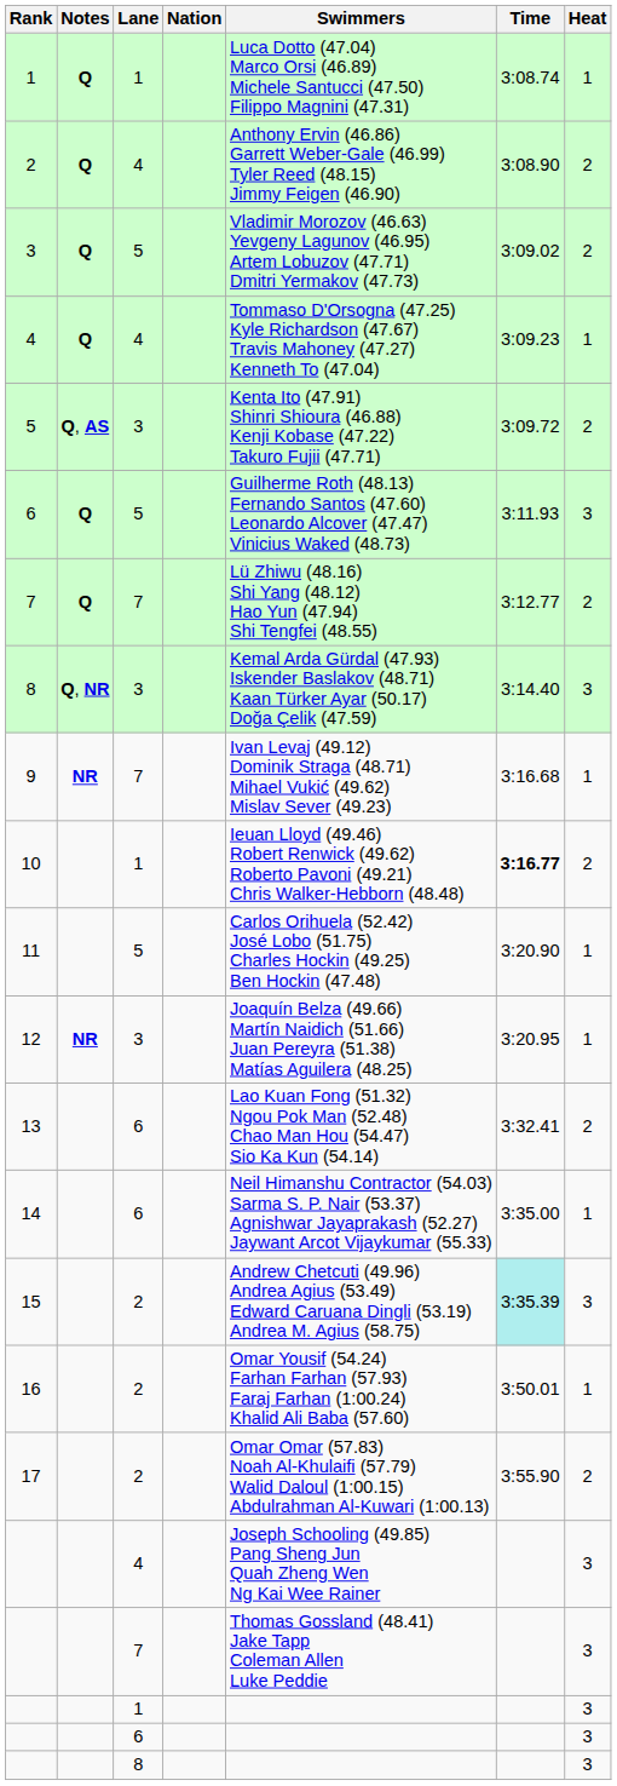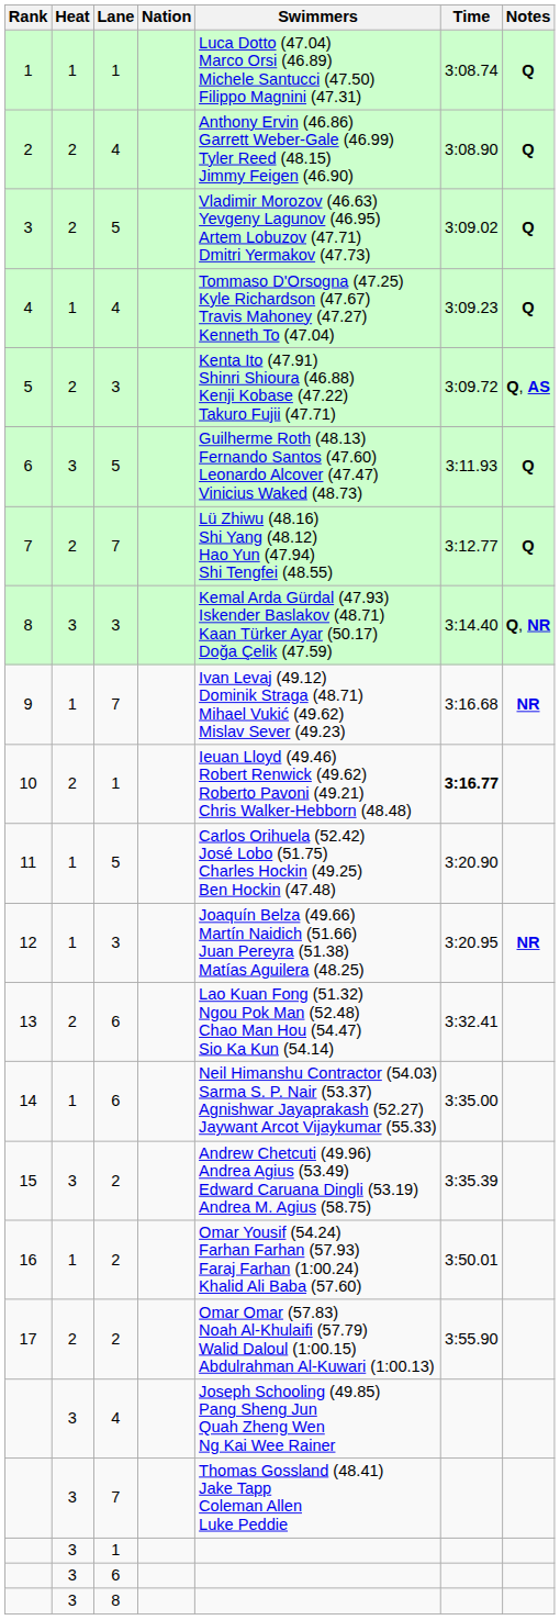 <table class="wikitable sortable" style="text-align:center">
 <tr>
 <th>Rank</th>
-<th>Notes</th>
+<th>Heat</th>
 <th>Lane</th>
 <th>Nation</th>
 <th>Swimmers</th>
 <th>Time</th>
-<th>Heat</th>
+<th>Notes</th>
 </tr>
 <tr bgcolor=ccffcc>
 <td>1</td>
-<td><strong>Q</strong></td>
+<td>1</td>
 <td>1</td>
 <td align=left></td>
 <td align=left><a href='#'>Luca Dotto</a> (47.04)<br><a href='#'>Marco Orsi</a> (46.89)<br><a href='#'>Michele Santucci</a> (47.50)<br><a href='#'>Filippo Magnini</a> (47.31)</td>
 <td>3:08.74</td>
-<td>1</td>
+<td><strong>Q</strong></td>
 </tr>
 <tr bgcolor=ccffcc>
 <td>2</td>
-<td><strong>Q</strong></td>
+<td>2</td>
 <td>4</td>
 <td align=left></td>
 <td align=left><a href='#'>Anthony Ervin</a> (46.86)<br><a href='#'>Garrett Weber-Gale</a> (46.99)<br><a href='#'>Tyler Reed</a> (48.15)<br><a href='#'>Jimmy Feigen</a> (46.90)</td>
 <td>3:08.90</td>
-<td>2</td>
+<td><strong>Q</strong></td>
 </tr>
 <tr bgcolor=ccffcc>
 <td>3</td>
-<td><strong>Q</strong></td>
+<td>2</td>
 <td>5</td>
 <td align=left></td>
 <td align=left><a href='#'>Vladimir Morozov</a> (46.63)<br><a href='#'>Yevgeny Lagunov</a> (46.95)<br><a href='#'>Artem Lobuzov</a> (47.71)<br><a href='#'>Dmitri Yermakov</a> (47.73)</td>
 <td>3:09.02</td>
-<td>2</td>
+<td><strong>Q</strong></td>
 </tr>
 <tr bgcolor=ccffcc>
 <td>4</td>
-<td><strong>Q</strong></td>
+<td>1</td>
 <td>4</td>
 <td align=left></td>
 <td align=left><a href='#'>Tommaso D'Orsogna</a> (47.25)<br><a href='#'>Kyle Richardson</a> (47.67)<br><a href='#'>Travis Mahoney</a> (47.27)<br><a href='#'>Kenneth To</a> (47.04)</td>
 <td>3:09.23</td>
-<td>1</td>
+<td><strong>Q</strong></td>
 </tr>
 <tr bgcolor=ccffcc>
 <td>5</td>
-<td><strong>Q</strong>, <strong><a href='#'>AS</a></strong></td>
+<td>2</td>
 <td>3</td>
 <td align=left></td>
 <td align=left><a href='#'>Kenta Ito</a> (47.91)<br><a href='#'>Shinri Shioura</a> (46.88)<br><a href='#'>Kenji Kobase</a> (47.22)<br><a href='#'>Takuro Fujii</a> (47.71)</td>
 <td>3:09.72</td>
-<td>2</td>
+<td><strong>Q</strong>, <strong><a href='#'>AS</a></strong></td>
 </tr>
 <tr bgcolor=ccffcc>
 <td>6</td>
-<td><strong>Q</strong></td>
+<td>3</td>
 <td>5</td>
 <td align=left></td>
 <td align=left><a href='#'>Guilherme Roth</a> (48.13)<br><a href='#'>Fernando Santos</a> (47.60)<br><a href='#'>Leonardo Alcover</a> (47.47)<br><a href='#'>Vinicius Waked</a> (48.73)</td>
 <td>3:11.93</td>
-<td>3</td>
+<td><strong>Q</strong></td>
 </tr>
 <tr bgcolor=ccffcc>
 <td>7</td>
-<td><strong>Q</strong></td>
+<td>2</td>
 <td>7</td>
 <td align=left></td>
 <td align=left><a href='#'>Lü Zhiwu</a> (48.16)<br><a href='#'>Shi Yang</a> (48.12)<br><a href='#'>Hao Yun</a> (47.94)<br><a href='#'>Shi Tengfei</a> (48.55)</td>
 <td>3:12.77</td>
-<td>2</td>
+<td><strong>Q</strong></td>
 </tr>
 <tr bgcolor=ccffcc>
 <td>8</td>
-<td><strong>Q</strong>, <strong><a href='#'>NR</a></strong></td>
+<td>3</td>
 <td>3</td>
 <td align=left></td>
 <td align=left><a href='#'>Kemal Arda Gürdal</a> (47.93)<br><a href='#'>Iskender Baslakov</a> (48.71)<br><a href='#'>Kaan Türker Ayar</a> (50.17)<br><a href='#'>Doğa Çelik</a> (47.59)</td>
 <td>3:14.40</td>
-<td>3</td>
+<td><strong>Q</strong>, <strong><a href='#'>NR</a></strong></td>
 </tr>
 <tr>
 <td>9</td>
-<td><strong><a href='#'>NR</a></strong></td>
+<td>1</td>
 <td>7</td>
 <td align=left></td>
 <td align=left><a href='#'>Ivan Levaj</a> (49.12)<br><a href='#'>Dominik Straga</a> (48.71)<br><a href='#'>Mihael Vukić</a> (49.62)<br><a href='#'>Mislav Sever</a> (49.23)</td>
 <td>3:16.68</td>
-<td>1</td>
+<td><strong><a href='#'>NR</a></strong></td>
 </tr>
 <tr>
 <td>10</td>
-<td></td>
+<td>2</td>
 <td>1</td>
 <td align=left></td>
 <td align=left><a href='#'>Ieuan Lloyd</a> (49.46)<br><a href='#'>Robert Renwick</a> (49.62)<br><a href='#'>Roberto Pavoni</a> (49.21)<br><a href='#'>Chris Walker-Hebborn</a> (48.48)</td>
 <td><strong>3:16.77</strong></td>
-<td>2</td>
+<td></td>
 </tr>
 <tr>
 <td>11</td>
-<td></td>
+<td>1</td>
 <td>5</td>
 <td align=left></td>
 <td align=left><a href='#'>Carlos Orihuela</a> (52.42)<br><a href='#'>José Lobo</a> (51.75)<br><a href='#'>Charles Hockin</a> (49.25)<br><a href='#'>Ben Hockin</a> (47.48)</td>
 <td>3:20.90</td>
-<td>1</td>
+<td></td>
 </tr>
 <tr>
 <td>12</td>
-<td><strong><a href='#'>NR</a></strong></td>
+<td>1</td>
 <td>3</td>
 <td align=left></td>
 <td align=left><a href='#'>Joaquín Belza</a> (49.66)<br><a href='#'>Martín Naidich</a> (51.66)<br><a href='#'>Juan Pereyra</a> (51.38)<br><a href='#'>Matías Aguilera</a> (48.25)</td>
 <td>3:20.95</td>
-<td>1</td>
+<td><strong><a href='#'>NR</a></strong></td>
 </tr>
 <tr>
 <td>13</td>
-<td></td>
+<td>2</td>
 <td>6</td>
 <td align=left></td>
 <td align=left><a href='#'>Lao Kuan Fong</a> (51.32)<br><a href='#'>Ngou Pok Man</a> (52.48)<br><a href='#'>Chao Man Hou</a> (54.47)<br><a href='#'>Sio Ka Kun</a> (54.14)</td>
 <td>3:32.41</td>
-<td>2</td>
+<td></td>
 </tr>
 <tr>
 <td>14</td>
-<td></td>
+<td>1</td>
 <td>6</td>
 <td align=left></td>
 <td align=left><a href='#'>Neil Himanshu Contractor</a> (54.03)<br><a href='#'>Sarma S. P. Nair</a> (53.37)<br><a href='#'>Agnishwar Jayaprakash</a> (52.27)<br><a href='#'>Jaywant Arcot Vijaykumar</a> (55.33)</td>
 <td>3:35.00</td>
-<td>1</td>
+<td></td>
 </tr>
 <tr>
 <td>15</td>
-<td></td>
+<td>3</td>
 <td>2</td>
 <td align=left></td>
 <td align=left><a href='#'>Andrew Chetcuti</a> (49.96)<br><a href='#'>Andrea Agius</a> (53.49)<br><a href='#'>Edward Caruana Dingli</a> (53.19)<br><a href='#'>Andrea M. Agius</a> (58.75)</td>
-<td style="background: paleturquoise;">3:35.39</td>
-<td>3</td>
+<td>3:35.39</td>
+<td></td>
 </tr>
 <tr>
 <td>16</td>
-<td></td>
+<td>1</td>
 <td>2</td>
 <td align=left></td>
 <td align=left><a href='#'>Omar Yousif</a> (54.24)<br><a href='#'>Farhan Farhan</a> (57.93)<br><a href='#'>Faraj Farhan</a> (1:00.24)<br><a href='#'>Khalid Ali Baba</a> (57.60)</td>
 <td>3:50.01</td>
-<td>1</td>
+<td></td>
 </tr>
 <tr>
 <td>17</td>
-<td></td>
+<td>2</td>
 <td>2</td>
 <td align=left></td>
 <td align=left><a href='#'>Omar Omar</a> (57.83)<br><a href='#'>Noah Al-Khulaifi</a> (57.79)<br><a href='#'>Walid Daloul</a> (1:00.15)<br><a href='#'>Abdulrahman Al-Kuwari</a> (1:00.13)</td>
 <td>3:55.90</td>
-<td>2</td>
+<td></td>
 </tr>
 <tr>
 <td></td>
-<td></td>
+<td>3</td>
 <td>4</td>
 <td align=left></td>
 <td align=left><a href='#'>Joseph Schooling</a> (49.85)<br><a href='#'>Pang Sheng Jun</a><br><a href='#'>Quah Zheng Wen</a><br><a href='#'>Ng Kai Wee Rainer</a></td>
 <td></td>
-<td>3</td>
+<td></td>
 </tr>
 <tr>
 <td></td>
-<td></td>
+<td>3</td>
 <td>7</td>
 <td align=left></td>
 <td align=left><a href='#'>Thomas Gossland</a> (48.41)<br><a href='#'>Jake Tapp</a><br><a href='#'>Coleman Allen</a><br><a href='#'>Luke Peddie</a></td>
 <td></td>
-<td>3</td>
+<td></td>
 </tr>
 <tr>
 <td></td>
-<td></td>
+<td>3</td>
 <td>1</td>
 <td align=left></td>
 <td></td>
 <td></td>
-<td>3</td>
+<td></td>
 </tr>
 <tr>
 <td></td>
-<td></td>
+<td>3</td>
 <td>6</td>
 <td align=left></td>
 <td></td>
 <td></td>
-<td>3</td>
+<td></td>
 </tr>
 <tr>
 <td></td>
-<td></td>
+<td>3</td>
 <td>8</td>
 <td align=left></td>
 <td></td>
 <td></td>
-<td>3</td>
+<td></td>
 </tr>
 </table>
